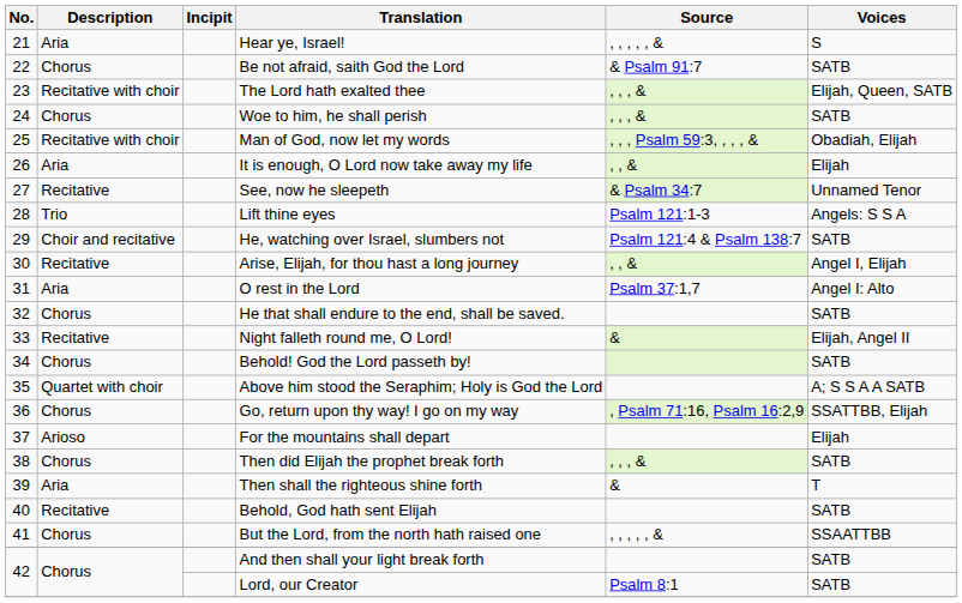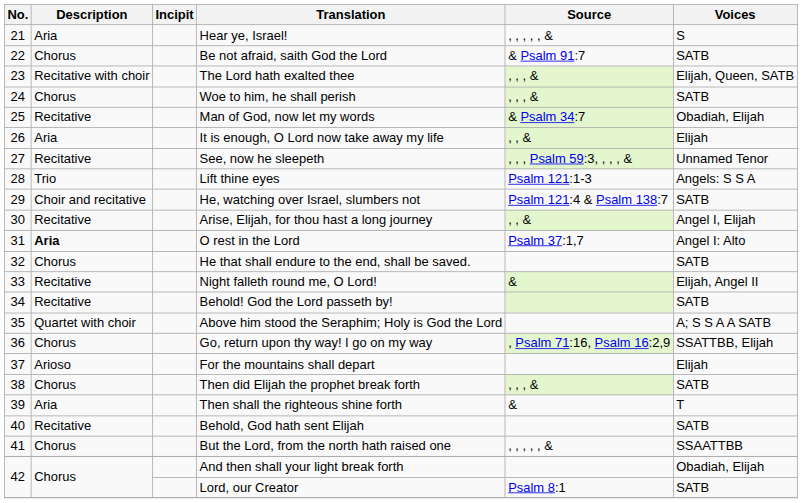 <table class="wikitable plainrowheaders">
 <tr>
 <th scope="col">No.</th>
 <th scope="col">Description</th>
 <th scope="col">Incipit</th>
 <th scope="col">Translation</th>
 <th scope="col">Source</th>
 <th scope="col">Voices<br></th>
 </tr>
 <tr id = 21>
 <td style="text-align: center;">21</td>
 <td>Aria</td>
 <td><em></em></td>
 <td>Hear ye, Israel!</td>
 <td>, , , ,  , & </td>
 <td>S</td>
 </tr>
 <tr id = 22>
 <td style="text-align: center;">22</td>
 <td>Chorus</td>
 <td><em></em></td>
 <td>Be not afraid, saith God the Lord</td>
 <td> & <a href='#'>Psalm 91</a>:7</td>
 <td>SATB</td>
 </tr>
 <tr id = 23>
 <td style="text-align: center;">23</td>
 <td>Recitative with choir</td>
 <td><em></em></td>
 <td>The Lord hath exalted thee</td>
 <td style="background: #E3F6CE;">, , , & </td>
 <td>Elijah, Queen, SATB</td>
 </tr>
 <tr id = 24>
 <td style="text-align: center;">24</td>
 <td>Chorus</td>
 <td><em></em></td>
 <td>Woe to him, he shall perish</td>
 <td style="background: #E3F6CE;">, , , & </td>
 <td>SATB</td>
 </tr>
 <tr id = 25>
 <td style="text-align: center;">25</td>
-<td>Recitative with choir</td>
+<td>Recitative</td>
 <td><em></em></td>
 <td>Man of God, now let my words</td>
-<td style="background: #E3F6CE;">,   , , <a href='#'>Psalm 59</a>:3, , , , & </td>
+<td style="background: #E3F6CE;"> & <a href='#'>Psalm 34</a>:7</td>
 <td>Obadiah, Elijah</td>
 </tr>
 <tr id = 26>
 <td style="text-align: center;">26</td>
 <td>Aria</td>
 <td><em></em></td>
 <td>It is enough, O Lord now take away my life</td>
 <td style="background: #E3F6CE;">, , & </td>
 <td>Elijah</td>
 </tr>
 <tr id = 27>
 <td style="text-align: center;">27</td>
 <td>Recitative</td>
 <td><em></em></td>
 <td>See, now he sleepeth</td>
-<td style="background: #E3F6CE;"> & <a href='#'>Psalm 34</a>:7</td>
+<td style="background: #E3F6CE;">,   , , <a href='#'>Psalm 59</a>:3, , , , & </td>
 <td>Unnamed Tenor</td>
 </tr>
 <tr id = 28>
 <td style="text-align: center;">28</td>
 <td>Trio</td>
 <td><em></em></td>
 <td>Lift thine eyes</td>
 <td><a href='#'>Psalm 121</a>:1-3</td>
 <td>Angels: S  S A</td>
 </tr>
 <tr id = 29>
 <td style="text-align: center;">29</td>
 <td>Choir and recitative</td>
 <td><em></em></td>
 <td>He, watching over Israel, slumbers not</td>
 <td><a href='#'>Psalm 121</a>:4 & <a href='#'>Psalm 138</a>:7</td>
 <td>SATB</td>
 </tr>
 <tr id = 30>
 <td style="text-align: center;">30</td>
 <td>Recitative</td>
 <td><em></em></td>
 <td>Arise, Elijah, for thou hast a long journey</td>
 <td style="background: #E3F6CE;">, , & </td>
 <td>Angel I, Elijah</td>
 </tr>
 <tr id = 31>
 <td style="text-align: center;">31</td>
-<td>Aria</td>
+<td><strong>Aria</strong></td>
 <td><em></em></td>
 <td>O rest in the Lord</td>
 <td><a href='#'>Psalm 37</a>:1,7</td>
 <td>Angel I: Alto</td>
 </tr>
 <tr id = 32>
 <td style="text-align: center;">32</td>
 <td>Chorus</td>
 <td><em></em></td>
 <td>He that shall endure to the end, shall be saved.</td>
 <td> </td>
 <td>SATB</td>
 </tr>
 <tr id = 33>
 <td style="text-align: center;">33</td>
 <td>Recitative</td>
 <td><em></em></td>
 <td>Night falleth round me, O Lord!</td>
 <td style="background: #E3F6CE;"> & </td>
 <td>Elijah, Angel II</td>
 </tr>
 <tr id = 34>
 <td style="text-align: center;">34</td>
-<td>Chorus</td>
+<td>Recitative</td>
 <td><em></em></td>
 <td>Behold! God the Lord passeth by!</td>
 <td style="background: #E3F6CE;"></td>
 <td>SATB</td>
 </tr>
 <tr id = 35>
 <td style="text-align: center;">35</td>
 <td>Quartet with choir</td>
 <td><em></em></td>
 <td>Above him stood the Seraphim; Holy is God the Lord</td>
 <td></td>
 <td>A; S S A A SATB</td>
 </tr>
 <tr id = 36>
 <td style="text-align: center;">36</td>
 <td>Chorus</td>
 <td><em></em></td>
 <td>Go, return upon thy way! I go on my way</td>
 <td style="background: #E3F6CE;">, <a href='#'>Psalm 71</a>:16, <a href='#'>Psalm 16</a>:2,9</td>
 <td>SSATTBB, Elijah</td>
 </tr>
 <tr id = 37>
 <td style="text-align: center;">37</td>
 <td>Arioso</td>
 <td><em></em></td>
 <td>For the mountains shall depart</td>
 <td></td>
 <td>Elijah</td>
 </tr>
 <tr id = 38>
 <td style="text-align: center;">38</td>
 <td>Chorus</td>
 <td><em></em></td>
 <td>Then did Elijah the prophet break forth</td>
 <td style="background: #E3F6CE;">, , , & </td>
 <td>SATB</td>
 </tr>
 <tr id = 39>
 <td style="text-align: center;">39</td>
 <td>Aria</td>
 <td><em></em></td>
 <td>Then shall the righteous shine forth</td>
 <td> & </td>
 <td>T</td>
 </tr>
 <tr id = 40>
 <td style="text-align: center;">40</td>
 <td>Recitative</td>
 <td><em></em></td>
 <td>Behold, God hath sent Elijah</td>
 <td></td>
 <td>SATB</td>
 </tr>
 <tr id = 41>
 <td style="text-align: center;">41</td>
 <td>Chorus</td>
 <td><em></em></td>
 <td>But the Lord, from the north hath raised one</td>
 <td>, , , , , & </td>
 <td>SSAATTBB</td>
 </tr>
 <tr | Quartet || >
 </tr>
 <tr id = 42>
 <td rowspan="2" style="text-align: center;">42</td>
 <td rowspan="2">Chorus</td>
 <td><em></em></td>
 <td>And then shall your light break forth</td>
 <td> </td>
-<td>SATB</td>
+<td>Obadiah, Elijah</td>
 </tr>
 <tr>
 <td><em></em></td>
 <td>Lord, our Creator</td>
 <td><a href='#'>Psalm 8</a>:1</td>
 <td>SATB</td>
 </tr>
 <tr>
 </tr>
 </table>
